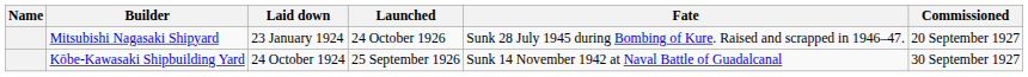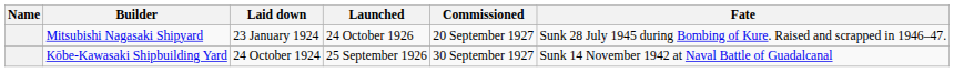 <table class="wikitable plainrowheaders">
 <tr>
 <th scope="col">Name</th>
 <th scope="col">Builder</th>
 <th scope="col">Laid down</th>
 <th scope="col">Launched</th>
+<th scope="col">Commissioned</th>
 <th scope="col">Fate</th>
-<th scope="col">Commissioned</th>
 </tr>
 <tr>
 <th scope="row"></th>
 <td><a href='#'>Mitsubishi Nagasaki Shipyard</a></td>
 <td>23 January 1924</td>
 <td>24 October 1926</td>
+<td>20 September 1927</td>
 <td>Sunk 28 July 1945 during <a href='#'>Bombing of Kure</a>. Raised and scrapped in 1946–47.</td>
-<td>20 September 1927</td>
 </tr>
 <tr>
 <th scope="row"></th>
 <td><a href='#'>Kōbe-Kawasaki Shipbuilding Yard</a></td>
 <td>24 October 1924</td>
 <td>25 September 1926</td>
+<td>30 September 1927</td>
 <td>Sunk 14 November 1942 at <a href='#'>Naval Battle of Guadalcanal</a></td>
-<td>30 September 1927</td>
 </tr>
 </table>
